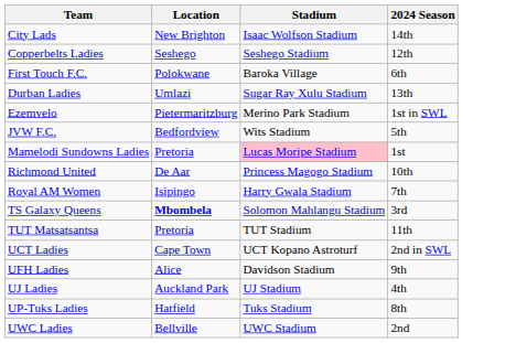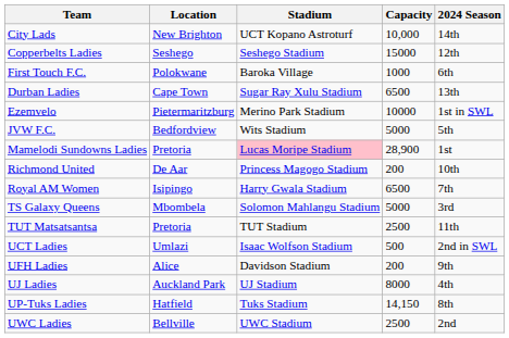 <table class="wikitable sortable">
 <tr>
 <th>Team</th>
 <th>Location</th>
 <th>Stadium</th>
+<th>Capacity</th>
 <th>2024 Season</th>
 </tr>
 <tr>
 <td><a href='#'>City Lads</a></td>
 <td><a href='#'>New Brighton</a></td>
-<td><a href='#'>Isaac Wolfson Stadium</a></td>
+<td>UCT Kopano Astroturf</td>
+<td>10,000</td>
 <td>14th</td>
 </tr>
 <tr>
 <td><a href='#'>Copperbelts Ladies</a></td>
 <td><a href='#'>Seshego</a></td>
 <td><a href='#'>Seshego Stadium</a></td>
+<td>15000</td>
 <td>12th</td>
 </tr>
 <tr>
 <td><a href='#'>First Touch F.C.</a></td>
 <td><a href='#'>Polokwane</a></td>
 <td>Baroka Village</td>
+<td>1000</td>
 <td>6th</td>
 </tr>
 <tr>
 <td><a href='#'>Durban Ladies</a></td>
-<td><a href='#'>Umlazi</a></td>
+<td><a href='#'>Cape Town</a></td>
 <td><a href='#'>Sugar Ray Xulu Stadium</a></td>
+<td>6500</td>
 <td>13th</td>
 </tr>
 <tr>
 <td><a href='#'>Ezemvelo</a></td>
 <td><a href='#'>Pietermaritzburg</a></td>
 <td>Merino Park Stadium</td>
+<td>10000</td>
 <td>1st in <a href='#'>SWL</a></td>
 </tr>
 <tr>
 <td><a href='#'>JVW F.C.</a></td>
 <td><a href='#'>Bedfordview</a></td>
 <td>Wits Stadium</td>
+<td>5000</td>
 <td>5th</td>
 </tr>
 <tr>
 <td><a href='#'>Mamelodi Sundowns Ladies</a></td>
 <td><a href='#'>Pretoria</a></td>
 <td style="background: pink;"><a href='#'>Lucas Moripe Stadium</a></td>
+<td>28,900</td>
 <td>1st</td>
 </tr>
 <tr>
 <td><a href='#'>Richmond United</a></td>
 <td><a href='#'>De Aar</a></td>
 <td><a href='#'>Princess Magogo Stadium</a></td>
+<td>200</td>
 <td>10th</td>
 </tr>
 <tr>
 <td><a href='#'>Royal AM Women</a></td>
 <td><a href='#'>Isipingo</a></td>
 <td><a href='#'>Harry Gwala Stadium</a></td>
+<td>6500</td>
 <td>7th</td>
 </tr>
 <tr>
 <td><a href='#'>TS Galaxy Queens</a></td>
-<td><strong><a href='#'>Mbombela</a></strong></td>
+<td><a href='#'>Mbombela</a></td>
 <td><a href='#'>Solomon Mahlangu Stadium</a></td>
+<td>5000</td>
 <td>3rd</td>
 </tr>
 <tr>
 <td><a href='#'>TUT Matsatsantsa</a></td>
 <td><a href='#'>Pretoria</a></td>
 <td>TUT Stadium</td>
+<td>2500</td>
 <td>11th</td>
 </tr>
 <tr>
 <td><a href='#'>UCT Ladies</a></td>
-<td><a href='#'>Cape Town</a></td>
-<td>UCT Kopano Astroturf</td>
+<td><a href='#'>Umlazi</a></td>
+<td><a href='#'>Isaac Wolfson Stadium</a></td>
+<td>500</td>
 <td>2nd in <a href='#'>SWL</a></td>
 </tr>
 <tr>
 <td><a href='#'>UFH Ladies</a></td>
 <td><a href='#'>Alice</a></td>
 <td>Davidson Stadium</td>
+<td>200</td>
 <td>9th</td>
 </tr>
 <tr>
 <td><a href='#'>UJ Ladies</a></td>
 <td><a href='#'>Auckland Park</a></td>
 <td><a href='#'>UJ Stadium</a></td>
+<td>8000</td>
 <td>4th</td>
 </tr>
 <tr>
 <td><a href='#'>UP-Tuks Ladies</a></td>
 <td><a href='#'>Hatfield</a></td>
 <td><a href='#'>Tuks Stadium</a></td>
+<td>14,150</td>
 <td>8th</td>
 </tr>
 <tr>
 <td><a href='#'>UWC Ladies</a></td>
 <td><a href='#'>Bellville</a></td>
 <td><a href='#'>UWC Stadium</a></td>
+<td>2500</td>
 <td>2nd</td>
 </tr>
 </table>
